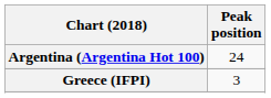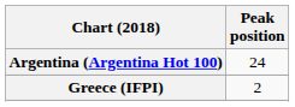 <table class="wikitable sortable plainrowheaders" style="text-align:center">
 <tr>
 <th scope="col">Chart (2018)</th>
 <th scope="col">Peak<br> position</th>
 </tr>
 <tr>
 <th scope="row">Argentina (<a href='#'>Argentina Hot 100</a>)</th>
 <td>24</td>
 </tr>
 <tr>
 </tr>
 <tr>
 </tr>
 <tr>
 </tr>
 <tr>
 </tr>
 <tr>
 </tr>
 <tr>
 </tr>
 <tr>
 </tr>
 <tr>
 </tr>
 <tr>
 </tr>
 <tr>
 </tr>
 <tr>
 </tr>
 <tr>
 <th scope="row">Greece (IFPI)</th>
-<td>3</td>
+<td>2</td>
 </tr>
 <tr>
 </tr>
 <tr>
 </tr>
 <tr>
 </tr>
 <tr>
 </tr>
 <tr>
 </tr>
 <tr>
 </tr>
 <tr>
 </tr>
 <tr>
 </tr>
 <tr>
 </tr>
 <tr>
 </tr>
 <tr>
 </tr>
 <tr>
 </tr>
 <tr>
 </tr>
 <tr>
 </tr>
 <tr>
 </tr>
 <tr>
 </tr>
 <tr>
 </tr>
 <tr>
 </tr>
 <tr>
 </tr>
 <tr>
 </tr>
 </table>
